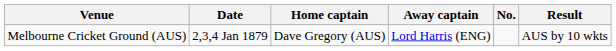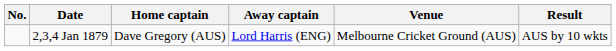 <table class="wikitable">
 <tr style="background:#efefef;">
-<th>Venue</th>
+<th>No.</th>
 <th>Date</th>
 <th>Home captain</th>
 <th>Away captain</th>
-<th>No.</th>
+<th>Venue</th>
 <th>Result</th>
 </tr>
 <tr>
-<td>Melbourne Cricket Ground (AUS)</td>
+<td></td>
 <td>2,3,4 Jan 1879</td>
 <td>Dave Gregory (AUS)</td>
 <td><a href='#'>Lord Harris</a> (ENG)</td>
-<td></td>
+<td>Melbourne Cricket Ground (AUS)</td>
 <td>AUS by 10 wkts</td>
 </tr>
 </table>
